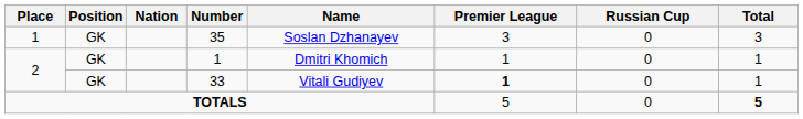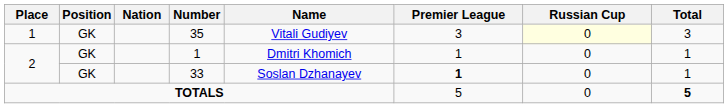 <table class="wikitable" style="font-size: 95%; text-align: center;">
 <tr>
 <th width=60>Place</th>
 <th width=60>Position</th>
 <th width=60>Nation</th>
 <th width=60>Number</th>
 <th width=200>Name</th>
 <th width=150>Premier League</th>
 <th width=150>Russian Cup</th>
 <th width=80>Total</th>
 </tr>
 <tr>
 <td>1</td>
 <td>GK</td>
 <td></td>
 <td>35</td>
-<td><a href='#'>Soslan Dzhanayev</a></td>
+<td><a href='#'>Vitali Gudiyev</a></td>
 <td>3</td>
-<td>0</td>
+<td style="background: lightyellow;">0</td>
 <td>3</td>
 </tr>
 <tr>
 <td rowspan="2">2</td>
 <td>GK</td>
 <td></td>
 <td>1</td>
 <td><a href='#'>Dmitri Khomich</a></td>
 <td>1</td>
 <td>0</td>
 <td>1</td>
 </tr>
 <tr>
 <td>GK</td>
 <td></td>
 <td>33</td>
-<td><a href='#'>Vitali Gudiyev</a></td>
+<td><a href='#'>Soslan Dzhanayev</a></td>
 <td><strong>1</strong></td>
 <td>0</td>
 <td>1</td>
 </tr>
 <tr>
 <td colspan="5"><strong>TOTALS</strong></td>
 <td>5</td>
 <td>0</td>
 <td><strong>5</strong></td>
 </tr>
 </table>
